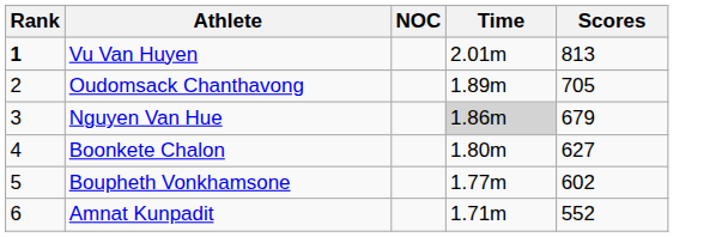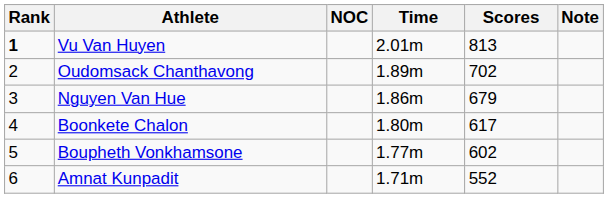 <table class="wikitable sortable" style="text-align:Left">
 <tr>
 <th width=10>Rank</th>
 <th width=250>Athlete</th>
 <th width=10>NOC</th>
 <th width=80>Time</th>
 <th width=80>Scores</th>
+<th width=10>Note</th>
 </tr>
 <tr>
 <td><strong>1</strong></td>
 <td><a href='#'>Vu Van Huyen</a></td>
 <td></td>
 <td>2.01m</td>
 <td>813</td>
+<td></td>
 </tr>
 <tr>
 <td>2</td>
 <td><a href='#'>Oudomsack Chanthavong</a></td>
 <td></td>
 <td>1.89m</td>
-<td>705</td>
+<td>702</td>
+<td></td>
 </tr>
 <tr>
 <td>3</td>
 <td><a href='#'>Nguyen Van Hue</a></td>
 <td></td>
-<td style="background: lightgrey;">1.86m</td>
+<td>1.86m</td>
 <td>679</td>
+<td></td>
 </tr>
 <tr>
 <td>4</td>
 <td><a href='#'>Boonkete Chalon</a></td>
 <td></td>
 <td>1.80m</td>
-<td>627</td>
+<td>617</td>
+<td></td>
 </tr>
 <tr>
 <td>5</td>
 <td><a href='#'>Boupheth Vonkhamsone</a></td>
 <td></td>
 <td>1.77m</td>
 <td>602</td>
+<td></td>
 </tr>
 <tr>
 <td>6</td>
 <td><a href='#'>Amnat Kunpadit</a></td>
 <td></td>
 <td>1.71m</td>
 <td>552</td>
+<td></td>
 </tr>
 </table>
